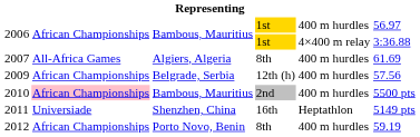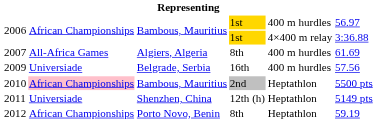 <table>
 <tr>
 <th colspan="6">Representing </th>
 </tr>
 <tr>
 <td rowspan=2>2006</td>
 <td rowspan=2><a href='#'>African Championships</a></td>
 <td rowspan=2><a href='#'>Bambous, Mauritius</a></td>
 <td bgcolor=gold>1st</td>
 <td>400 m hurdles</td>
 <td><a href='#'>56.97</a></td>
 </tr>
 <tr>
 <td bgcolor=gold>1st</td>
 <td>4×400 m relay</td>
 <td><a href='#'>3:36.88</a></td>
 </tr>
 <tr>
 <td>2007</td>
 <td><a href='#'>All-Africa Games</a></td>
 <td><a href='#'>Algiers, Algeria</a></td>
 <td>8th</td>
 <td>400 m hurdles</td>
 <td><a href='#'>61.69</a></td>
 </tr>
 <tr>
 <td>2009</td>
-<td><a href='#'>African Championships</a></td>
+<td><a href='#'>Universiade</a></td>
 <td><a href='#'>Belgrade, Serbia</a></td>
-<td>12th (h)</td>
+<td>16th</td>
 <td>400 m hurdles</td>
 <td><a href='#'>57.56</a></td>
 </tr>
 <tr>
 <td>2010</td>
 <td style="background: pink;"><a href='#'>African Championships</a></td>
 <td><a href='#'>Bambous, Mauritius</a></td>
 <td bgcolor=silver>2nd</td>
-<td>400 m hurdles</td>
+<td>Heptathlon</td>
 <td><a href='#'>5500 pts</a></td>
 </tr>
 <tr>
 <td>2011</td>
 <td><a href='#'>Universiade</a></td>
 <td><a href='#'>Shenzhen, China</a></td>
-<td>16th</td>
+<td>12th (h)</td>
 <td>Heptathlon</td>
 <td><a href='#'>5149 pts</a></td>
 </tr>
 <tr>
 <td>2012</td>
 <td><a href='#'>African Championships</a></td>
 <td><a href='#'>Porto Novo, Benin</a></td>
 <td>8th</td>
-<td>400 m hurdles</td>
+<td>Heptathlon</td>
 <td><a href='#'>59.19</a></td>
 </tr>
 </table>
